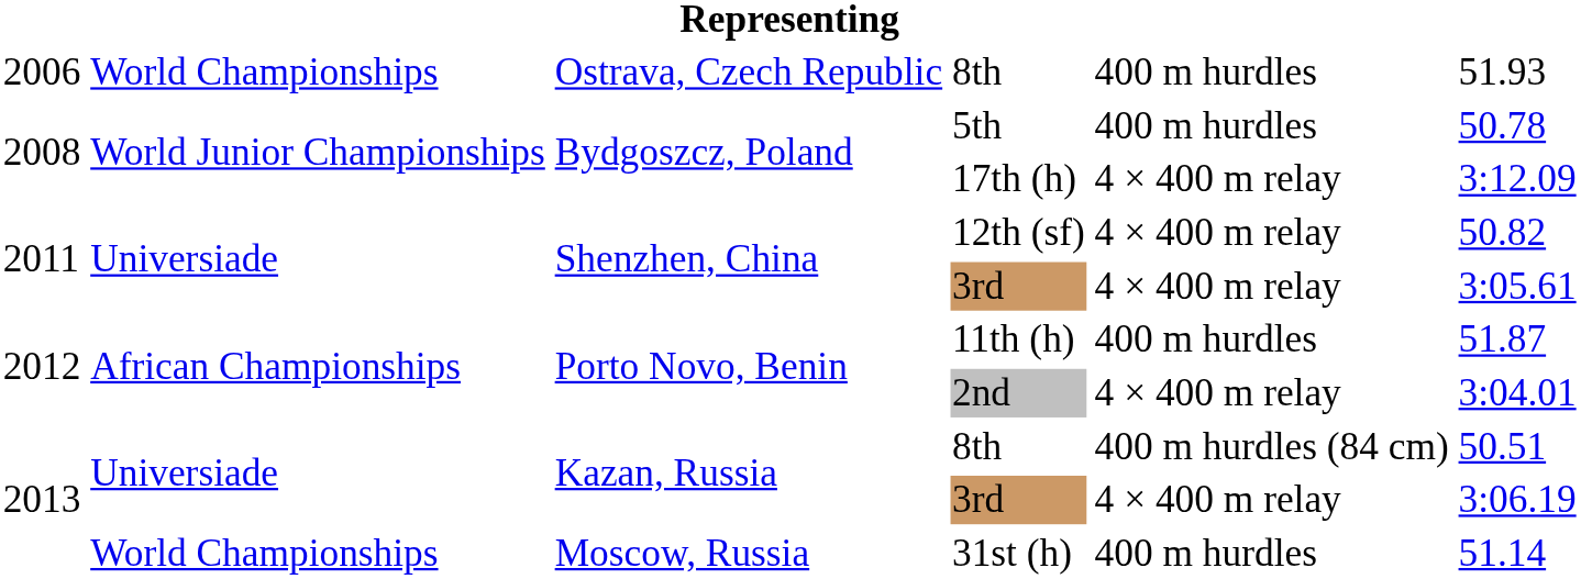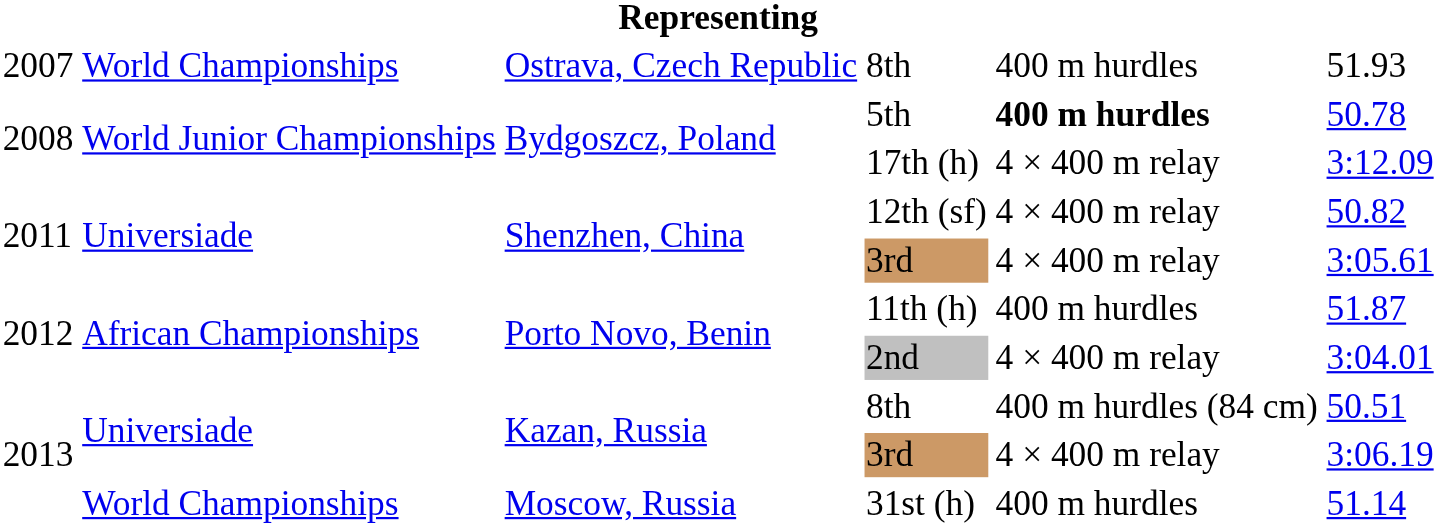 <table>
 <tr>
 <th colspan="6">Representing </th>
 </tr>
 <tr>
-<td>2006</td>
+<td>2007</td>
 <td><a href='#'>World Championships</a></td>
 <td><a href='#'>Ostrava, Czech Republic</a></td>
 <td>8th</td>
 <td>400 m hurdles</td>
 <td>51.93</td>
 </tr>
 <tr>
 <td rowspan=2>2008</td>
 <td rowspan=2><a href='#'>World Junior Championships</a></td>
 <td rowspan=2><a href='#'>Bydgoszcz, Poland</a></td>
 <td>5th</td>
-<td>400 m hurdles</td>
+<td><strong>400 m hurdles</strong></td>
 <td><a href='#'>50.78</a></td>
 </tr>
 <tr>
 <td>17th (h)</td>
 <td>4 × 400 m relay</td>
 <td><a href='#'>3:12.09</a></td>
 </tr>
 <tr>
 <td rowspan=2>2011</td>
 <td rowspan=2><a href='#'>Universiade</a></td>
 <td rowspan=2><a href='#'>Shenzhen, China</a></td>
 <td>12th (sf)</td>
 <td>4 × 400 m relay</td>
 <td><a href='#'>50.82</a></td>
 </tr>
 <tr>
 <td bgcolor=cc9966>3rd</td>
 <td>4 × 400 m relay</td>
 <td><a href='#'>3:05.61</a></td>
 </tr>
 <tr>
 <td rowspan=2>2012</td>
 <td rowspan=2><a href='#'>African Championships</a></td>
 <td rowspan=2><a href='#'>Porto Novo, Benin</a></td>
 <td>11th (h)</td>
 <td>400 m hurdles</td>
 <td><a href='#'>51.87</a></td>
 </tr>
 <tr>
 <td bgcolor=silver>2nd</td>
 <td>4 × 400 m relay</td>
 <td><a href='#'>3:04.01</a></td>
 </tr>
 <tr>
 <td rowspan=3>2013</td>
 <td rowspan=2><a href='#'>Universiade</a></td>
 <td rowspan=2><a href='#'>Kazan, Russia</a></td>
 <td>8th</td>
 <td>400 m hurdles (84 cm)</td>
 <td><a href='#'>50.51</a></td>
 </tr>
 <tr>
 <td bgcolor=cc9966>3rd</td>
 <td>4 × 400 m relay</td>
 <td><a href='#'>3:06.19</a></td>
 </tr>
 <tr>
 <td><a href='#'>World Championships</a></td>
 <td><a href='#'>Moscow, Russia</a></td>
 <td>31st (h)</td>
 <td>400 m hurdles</td>
 <td><a href='#'>51.14</a></td>
 </tr>
 </table>
